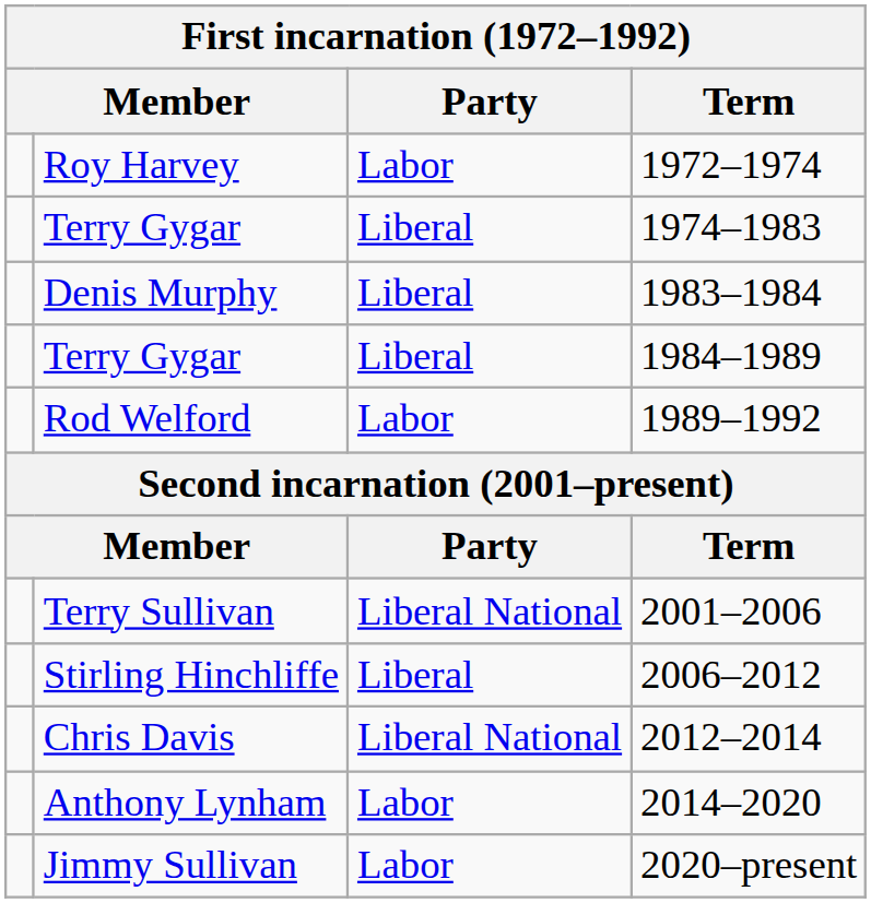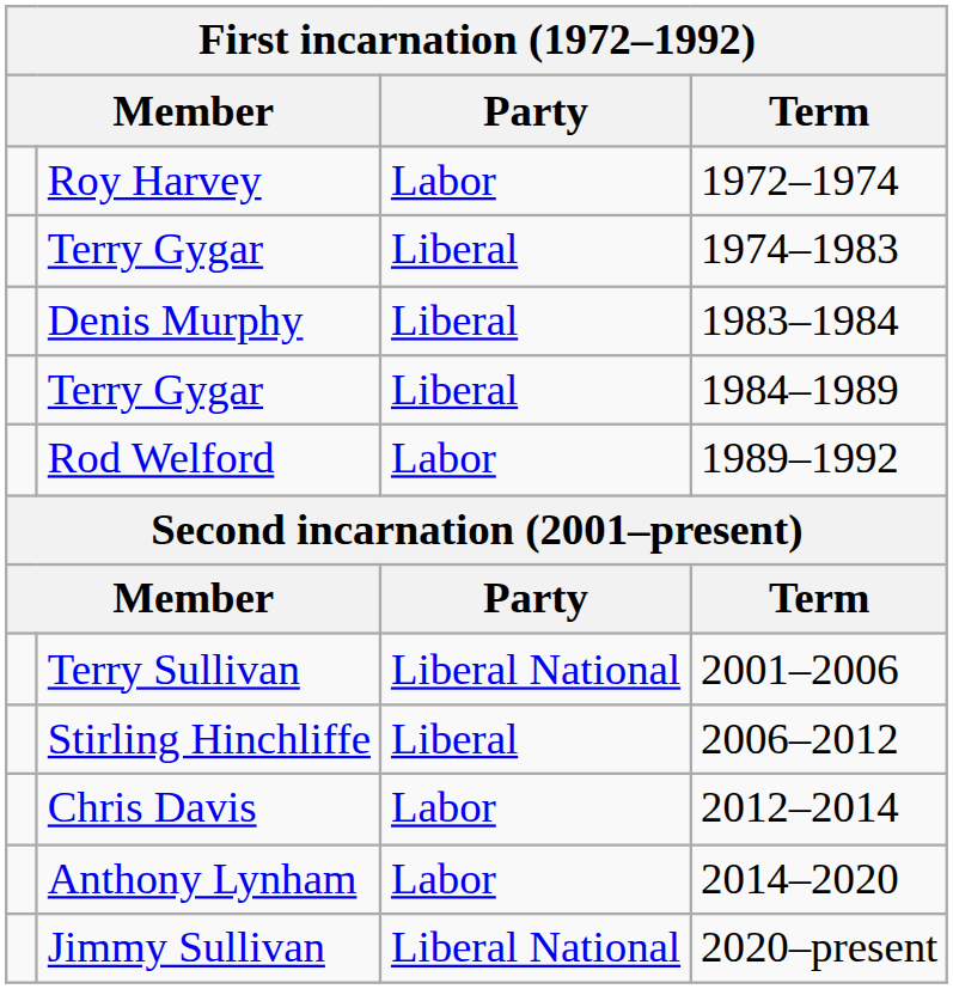 <table class="wikitable">
 <tr>
 <th colspan="4">First incarnation (1972–1992)</th>
 </tr>
 <tr>
 <th colspan="2">Member</th>
 <th>Party</th>
 <th>Term</th>
 </tr>
 <tr>
 <td> </td>
 <td><a href='#'>Roy Harvey</a></td>
 <td><a href='#'>Labor</a></td>
 <td>1972–1974</td>
 </tr>
 <tr>
 <td> </td>
 <td><a href='#'>Terry Gygar</a></td>
 <td><a href='#'>Liberal</a></td>
 <td>1974–1983</td>
 </tr>
 <tr>
 <td> </td>
 <td><a href='#'>Denis Murphy</a></td>
 <td><a href='#'>Liberal</a></td>
 <td>1983–1984</td>
 </tr>
 <tr>
 <td> </td>
 <td><a href='#'>Terry Gygar</a></td>
 <td><a href='#'>Liberal</a></td>
 <td>1984–1989</td>
 </tr>
 <tr>
 <td> </td>
 <td><a href='#'>Rod Welford</a></td>
 <td><a href='#'>Labor</a></td>
 <td>1989–1992</td>
 </tr>
 <tr>
 <th colspan="4">Second incarnation (2001–present)</th>
 </tr>
 <tr>
 <th colspan="2">Member</th>
 <th>Party</th>
 <th>Term</th>
 </tr>
 <tr>
 <td> </td>
 <td><a href='#'>Terry Sullivan</a></td>
 <td><a href='#'>Liberal National</a></td>
 <td>2001–2006</td>
 </tr>
 <tr>
 <td> </td>
 <td><a href='#'>Stirling Hinchliffe</a></td>
 <td><a href='#'>Liberal</a></td>
 <td>2006–2012</td>
 </tr>
 <tr>
 <td> </td>
 <td><a href='#'>Chris Davis</a></td>
-<td><a href='#'>Liberal National</a></td>
+<td><a href='#'>Labor</a></td>
 <td>2012–2014</td>
 </tr>
 <tr>
 <td> </td>
 <td><a href='#'>Anthony Lynham</a></td>
 <td><a href='#'>Labor</a></td>
 <td>2014–2020</td>
 </tr>
 <tr>
 <td> </td>
 <td><a href='#'>Jimmy Sullivan</a></td>
-<td><a href='#'>Labor</a></td>
+<td><a href='#'>Liberal National</a></td>
 <td>2020–present</td>
 </tr>
 </table>
